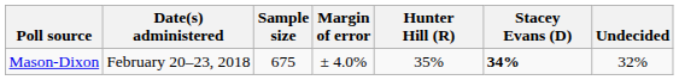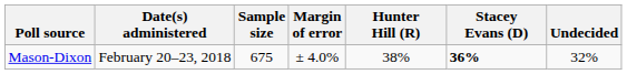 <table class="wikitable">
 <tr valign=bottom>
 <th>Poll source</th>
 <th>Date(s)<br>administered</th>
 <th>Sample<br>size</th>
 <th>Margin<br>of error</th>
 <th style="width:100px;">Hunter<br>Hill (R)</th>
 <th style="width:100px;">Stacey<br>Evans (D)</th>
 <th>Undecided</th>
 </tr>
 <tr>
 <td><a href='#'>Mason-Dixon</a></td>
 <td align=center>February 20–23, 2018</td>
 <td align=center>675</td>
 <td align=center>± 4.0%</td>
-<td align=center>35%</td>
-<td><strong>34%</strong></td>
+<td align=center>38%</td>
+<td><strong>36%</strong></td>
 <td align=center>32%</td>
 </tr>
 </table>
